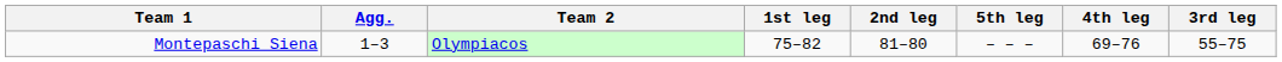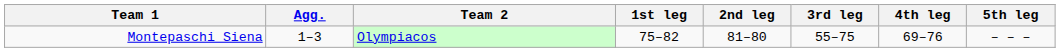 <table class=wikitable style="text-align:center">
 <tr>
 <th width=250>Team 1</th>
 <th width=80><a href='#'>Agg.</a></th>
 <th width=250>Team 2</th>
 <th width=80>1st leg</th>
 <th width=80>2nd leg</th>
+<th width=80>3rd leg</th>
+<th width=80>4th leg</th>
 <th width=80>5th leg</th>
-<th width=80>4th leg</th>
-<th width=80>3rd leg</th>
 </tr>
 <tr>
 <td align=right><a href='#'>Montepaschi Siena</a> </td>
 <td>1–3</td>
 <td style="background: #ccffcc;" align=left> <a href='#'>Olympiacos</a></td>
 <td>75–82</td>
 <td>81–80</td>
+<td>55–75</td>
+<td>69–76</td>
 <td>– – –</td>
-<td>69–76</td>
-<td>55–75</td>
 </tr>
 </table>
